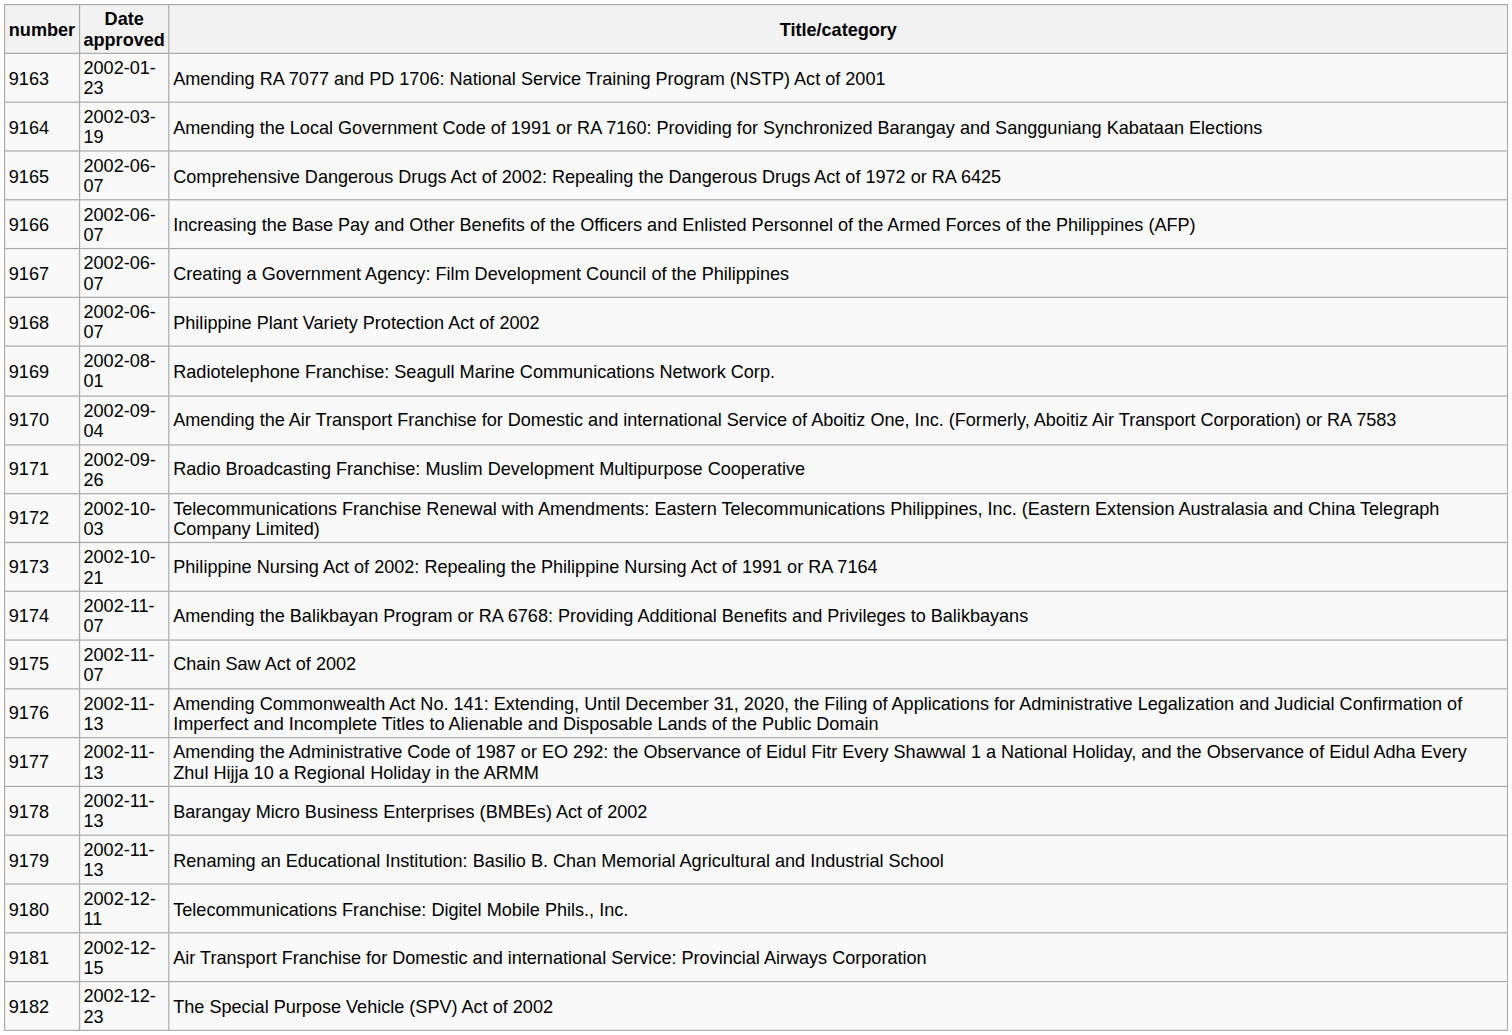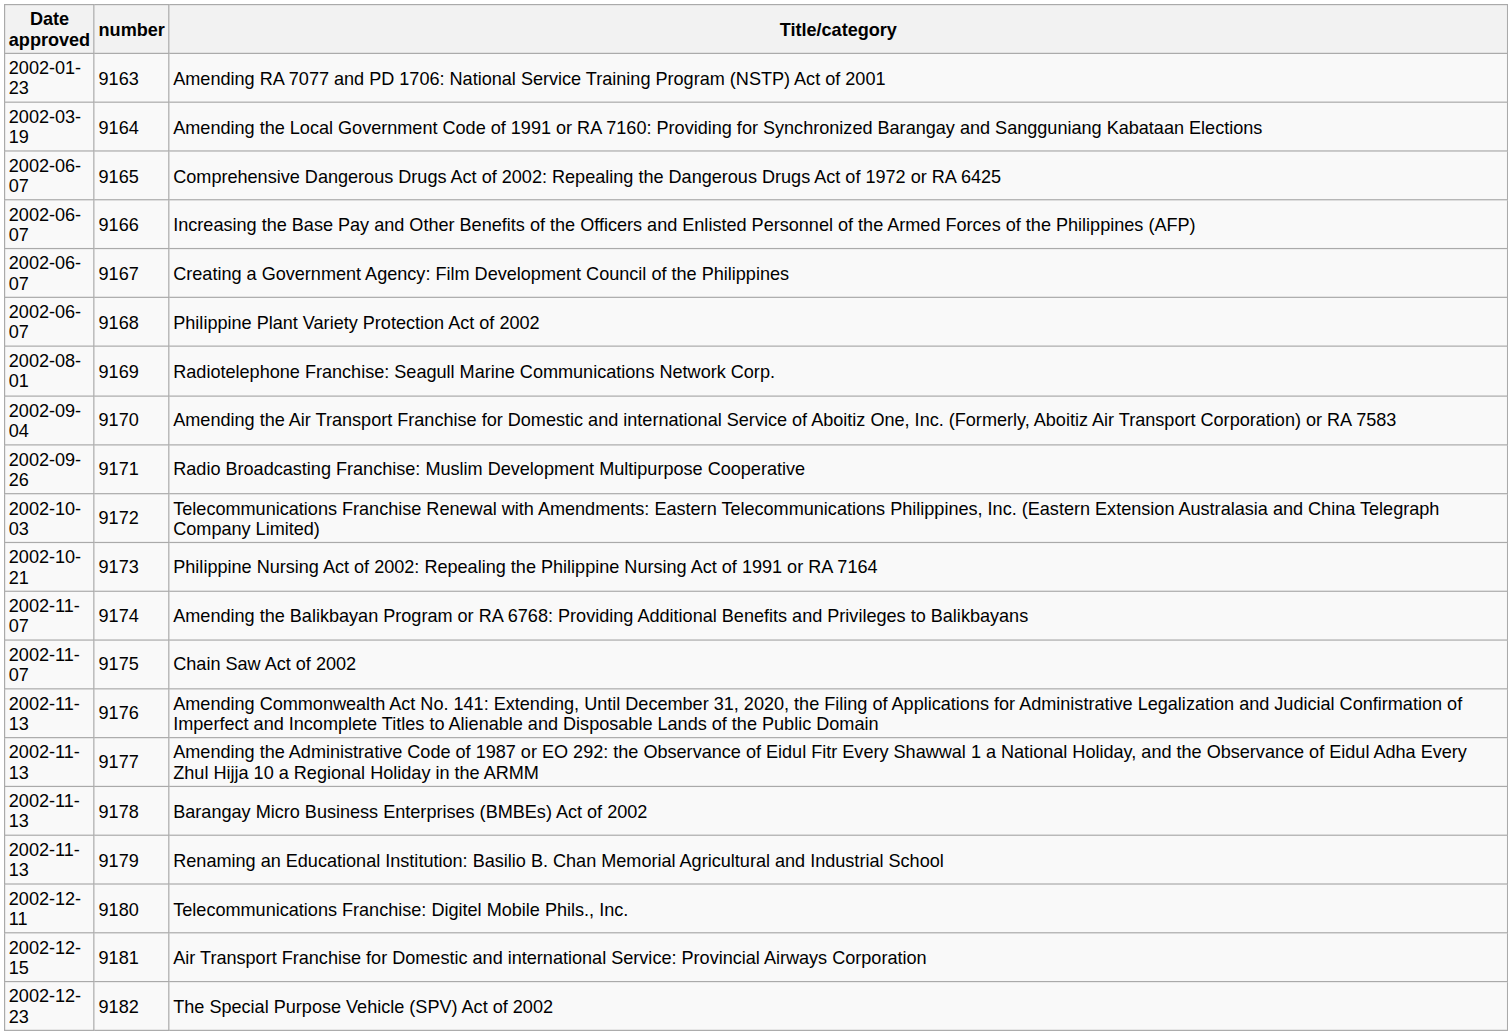 <table class="wikitable sortable collapsible collapsed plainrowheaders" style="width: 100%; font-size: 95%">
 <tr>
+<th scope="col" data-sort-type="isoDate" style="width:  50px;">Date approved</th>
 <th scope="col"> number</th>
-<th scope="col" data-sort-type="isoDate" style="width:  50px;">Date approved</th>
 <th scope="col">Title/category</th>
 </tr>
 <tr>
+<td>2002-01-23</td>
 <td>9163</td>
-<td>2002-01-23</td>
 <td>Amending RA 7077 and PD 1706: National Service Training Program (NSTP) Act of 2001</td>
 </tr>
 <tr>
+<td>2002-03-19</td>
 <td>9164</td>
-<td>2002-03-19</td>
 <td>Amending the Local Government Code of 1991 or RA 7160: Providing for Synchronized Barangay and Sangguniang Kabataan Elections</td>
 </tr>
 <tr>
+<td>2002-06-07</td>
 <td>9165</td>
-<td>2002-06-07</td>
 <td>Comprehensive Dangerous Drugs Act of 2002: Repealing the Dangerous Drugs Act of 1972 or RA 6425</td>
 </tr>
 <tr>
+<td>2002-06-07</td>
 <td>9166</td>
-<td>2002-06-07</td>
 <td>Increasing the Base Pay and Other Benefits of the Officers and Enlisted Personnel of the Armed Forces of the Philippines (AFP)</td>
 </tr>
 <tr>
+<td>2002-06-07</td>
 <td>9167</td>
-<td>2002-06-07</td>
 <td>Creating a Government Agency: Film Development Council of the Philippines</td>
 </tr>
 <tr>
+<td>2002-06-07</td>
 <td>9168</td>
-<td>2002-06-07</td>
 <td>Philippine Plant Variety Protection Act of 2002</td>
 </tr>
 <tr>
+<td>2002-08-01</td>
 <td>9169</td>
-<td>2002-08-01</td>
 <td>Radiotelephone Franchise: Seagull Marine Communications Network Corp.</td>
 </tr>
 <tr>
+<td>2002-09-04</td>
 <td>9170</td>
-<td>2002-09-04</td>
 <td>Amending the Air Transport Franchise for Domestic and international Service of Aboitiz One, Inc. (Formerly, Aboitiz Air Transport Corporation) or RA 7583</td>
 </tr>
 <tr>
+<td>2002-09-26</td>
 <td>9171</td>
-<td>2002-09-26</td>
 <td>Radio Broadcasting Franchise: Muslim Development Multipurpose Cooperative</td>
 </tr>
 <tr>
+<td>2002-10-03</td>
 <td>9172</td>
-<td>2002-10-03</td>
 <td>Telecommunications Franchise Renewal with Amendments: Eastern Telecommunications Philippines, Inc. (Eastern Extension Australasia and China Telegraph Company Limited)</td>
 </tr>
 <tr>
+<td>2002-10-21</td>
 <td>9173</td>
-<td>2002-10-21</td>
 <td>Philippine Nursing Act of 2002: Repealing the Philippine Nursing Act of 1991 or RA 7164</td>
 </tr>
 <tr>
+<td>2002-11-07</td>
 <td>9174</td>
-<td>2002-11-07</td>
 <td>Amending the Balikbayan Program or RA 6768: Providing Additional Benefits and Privileges to Balikbayans</td>
 </tr>
 <tr>
+<td>2002-11-07</td>
 <td>9175</td>
-<td>2002-11-07</td>
 <td>Chain Saw Act of 2002</td>
 </tr>
 <tr>
+<td>2002-11-13</td>
 <td>9176</td>
-<td>2002-11-13</td>
 <td>Amending Commonwealth Act No. 141: Extending, Until December 31, 2020, the Filing of Applications for Administrative Legalization and Judicial Confirmation of Imperfect and Incomplete Titles to Alienable and Disposable Lands of the Public Domain</td>
 </tr>
 <tr>
+<td>2002-11-13</td>
 <td>9177</td>
-<td>2002-11-13</td>
 <td>Amending the Administrative Code of 1987 or EO 292: the Observance of Eidul Fitr Every Shawwal 1 a National Holiday, and the Observance of Eidul Adha Every Zhul Hijja 10 a Regional Holiday in the ARMM</td>
 </tr>
 <tr>
+<td>2002-11-13</td>
 <td>9178</td>
-<td>2002-11-13</td>
 <td>Barangay Micro Business Enterprises (BMBEs) Act of 2002</td>
 </tr>
 <tr>
+<td>2002-11-13</td>
 <td>9179</td>
-<td>2002-11-13</td>
 <td>Renaming an Educational Institution: Basilio B. Chan Memorial Agricultural and Industrial School</td>
 </tr>
 <tr>
+<td>2002-12-11</td>
 <td>9180</td>
-<td>2002-12-11</td>
 <td>Telecommunications Franchise: Digitel Mobile Phils., Inc.</td>
 </tr>
 <tr>
+<td>2002-12-15</td>
 <td>9181</td>
-<td>2002-12-15</td>
 <td>Air Transport Franchise for Domestic and international Service: Provincial Airways Corporation</td>
 </tr>
 <tr>
+<td>2002-12-23</td>
 <td>9182</td>
-<td>2002-12-23</td>
 <td>The Special Purpose Vehicle (SPV) Act of 2002</td>
 </tr>
 </table>
